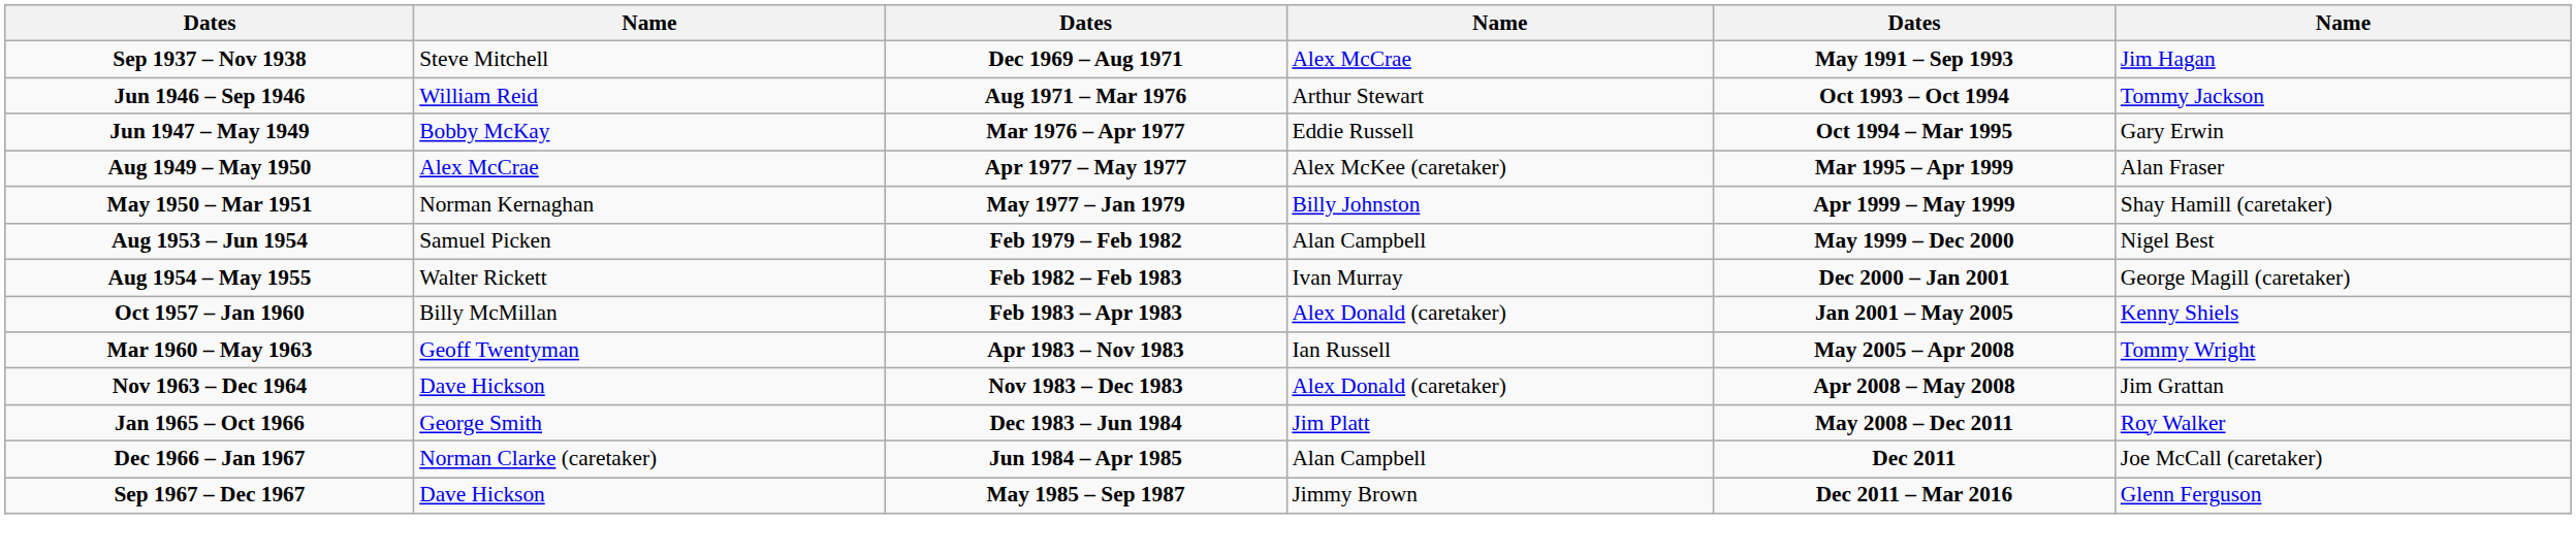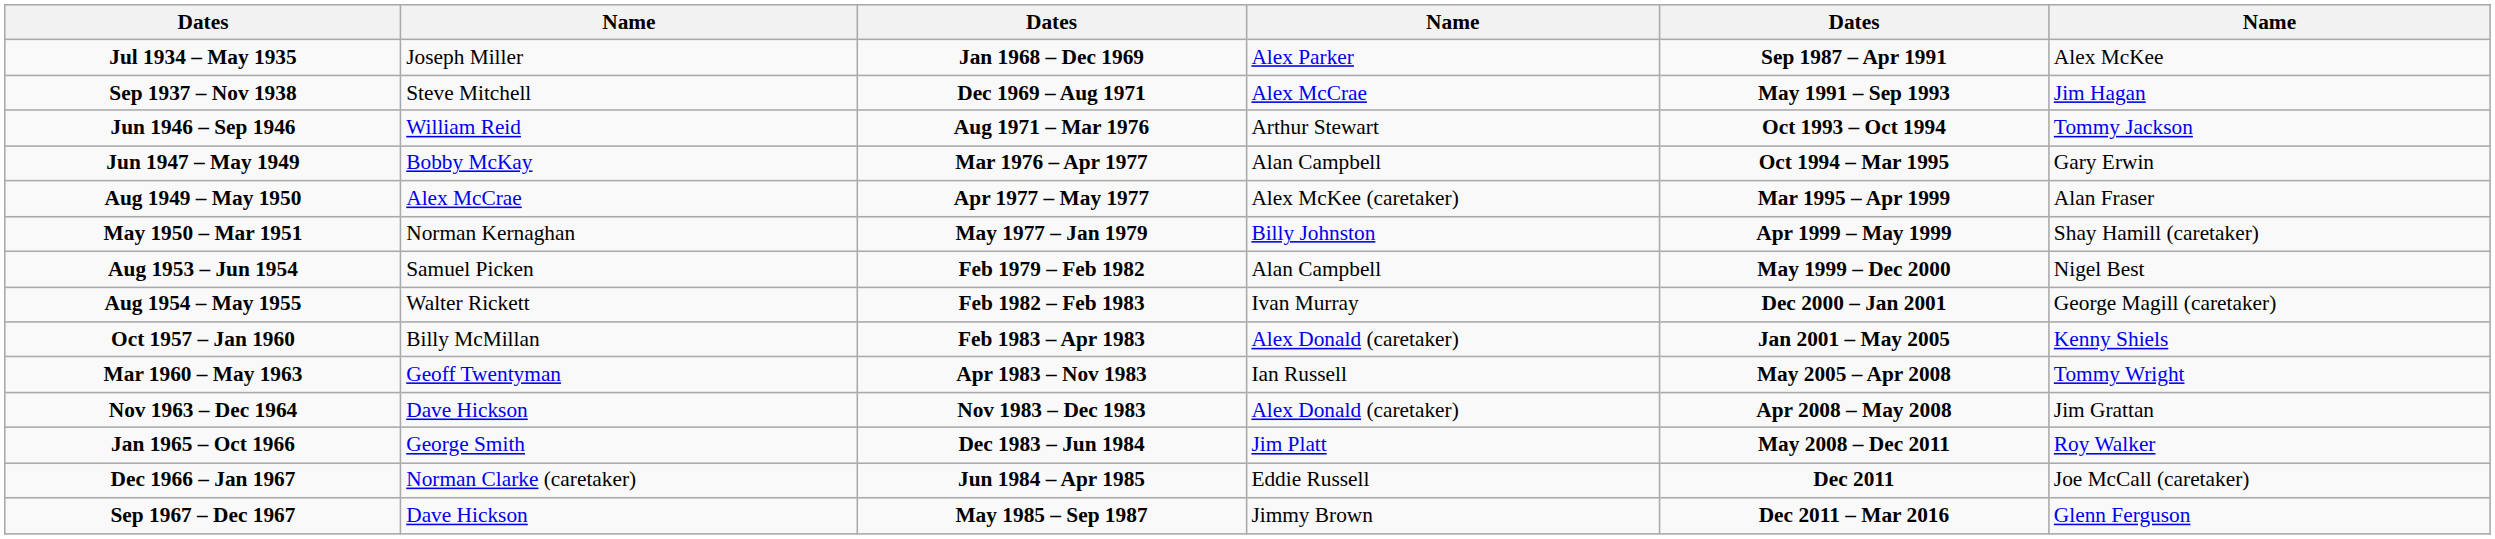 <table class="wikitable" style="font-size:85%; width:100%;">
 <tr>
 <th>Dates</th>
 <th>Name</th>
 <th>Dates</th>
 <th>Name</th>
 <th>Dates</th>
 <th>Name</th>
+</tr>
+<tr>
+<td align=center><strong>Jul 1934 – May 1935</strong></td>
+<td> Joseph Miller</td>
+<td align=center><strong>Jan 1968 – Dec 1969</strong></td>
+<td> <a href='#'>Alex Parker</a></td>
+<td align=center><strong>Sep 1987 – Apr 1991</strong></td>
+<td> Alex McKee</td>
 </tr>
 <tr>
 <td align=center><strong>Sep 1937 – Nov 1938</strong></td>
 <td> Steve Mitchell</td>
 <td align=center><strong>Dec 1969 – Aug 1971</strong></td>
 <td> <a href='#'>Alex McCrae</a></td>
 <td align=center><strong>May 1991 – Sep 1993</strong></td>
 <td> <a href='#'>Jim Hagan</a></td>
 </tr>
 <tr>
 <td align=center><strong>Jun 1946 – Sep 1946</strong></td>
 <td> <a href='#'>William Reid</a></td>
 <td align=center><strong>Aug 1971 – Mar 1976</strong></td>
 <td> Arthur Stewart</td>
 <td align=center><strong>Oct 1993 – Oct 1994</strong></td>
 <td> <a href='#'>Tommy Jackson</a></td>
 </tr>
 <tr>
 <td align=center><strong> Jun 1947 – May 1949</strong></td>
 <td> <a href='#'>Bobby McKay</a></td>
 <td align=center><strong>Mar 1976 – Apr 1977</strong></td>
-<td> Eddie Russell</td>
+<td> Alan Campbell</td>
 <td align=center><strong>Oct 1994 – Mar 1995</strong></td>
 <td> Gary Erwin</td>
 </tr>
 <tr>
 <td align=center><strong> Aug 1949 – May 1950</strong></td>
 <td> <a href='#'>Alex McCrae</a></td>
 <td align=center><strong>Apr 1977 – May 1977</strong></td>
 <td> Alex McKee (caretaker)</td>
 <td align=center><strong>Mar 1995 – Apr 1999</strong></td>
 <td> Alan Fraser</td>
 </tr>
 <tr>
 <td align=center><strong>May 1950 – Mar 1951</strong></td>
 <td> Norman Kernaghan</td>
 <td align=center><strong>May 1977 – Jan 1979</strong></td>
 <td> <a href='#'>Billy Johnston</a></td>
 <td align=center><strong>Apr 1999 – May 1999</strong></td>
 <td> Shay Hamill (caretaker)</td>
 </tr>
 <tr>
 <td align=center><strong>Aug 1953 – Jun 1954</strong></td>
 <td> Samuel Picken</td>
 <td align=center><strong>Feb 1979 – Feb 1982</strong></td>
 <td> Alan Campbell</td>
 <td align=center><strong>May 1999 – Dec 2000</strong></td>
 <td> Nigel Best</td>
 </tr>
 <tr>
 <td align=center><strong>Aug 1954 – May 1955</strong></td>
 <td> Walter Rickett</td>
 <td align=center><strong>Feb 1982 – Feb 1983</strong></td>
 <td> Ivan Murray</td>
 <td align=center><strong>Dec 2000 – Jan 2001</strong></td>
 <td> George Magill (caretaker)</td>
 </tr>
 <tr>
 <td align=center><strong>Oct 1957 – Jan 1960</strong></td>
 <td> Billy McMillan</td>
 <td align=center><strong>Feb 1983 – Apr 1983</strong></td>
 <td> <a href='#'>Alex Donald</a> (caretaker)</td>
 <td align=center><strong>Jan 2001 – May 2005</strong></td>
 <td> <a href='#'>Kenny Shiels</a></td>
 </tr>
 <tr>
 <td align=center><strong>Mar 1960 – May 1963</strong></td>
 <td> <a href='#'>Geoff Twentyman</a></td>
 <td align=center><strong>Apr 1983 – Nov 1983</strong></td>
 <td> Ian Russell</td>
 <td align=center><strong>May 2005 – Apr 2008</strong></td>
 <td> <a href='#'>Tommy Wright</a></td>
 </tr>
 <tr>
 <td align=center><strong>Nov 1963 – Dec 1964</strong></td>
 <td> <a href='#'>Dave Hickson</a></td>
 <td align=center><strong>Nov 1983 – Dec 1983</strong></td>
 <td> <a href='#'>Alex Donald</a> (caretaker)</td>
 <td align=center><strong>Apr 2008 – May 2008</strong></td>
 <td> Jim Grattan</td>
 </tr>
 <tr>
 <td align=center><strong>Jan 1965 – Oct 1966</strong></td>
 <td> <a href='#'>George Smith</a></td>
 <td align=center><strong>Dec 1983 – Jun 1984</strong></td>
 <td> <a href='#'>Jim Platt</a></td>
 <td align=center><strong>May 2008 – Dec 2011</strong></td>
 <td> <a href='#'>Roy Walker</a></td>
 </tr>
 <tr>
 <td align=center><strong>Dec 1966 – Jan 1967</strong></td>
 <td> <a href='#'>Norman Clarke</a> (caretaker)</td>
 <td align=center><strong>Jun 1984 – Apr 1985</strong></td>
-<td> Alan Campbell</td>
+<td> Eddie Russell</td>
 <td align=center><strong>Dec 2011</strong></td>
 <td> Joe McCall (caretaker)</td>
 </tr>
 <tr>
 <td align=center><strong>Sep 1967 – Dec 1967</strong></td>
 <td> <a href='#'>Dave Hickson</a></td>
 <td align=center><strong>May 1985 – Sep 1987</strong></td>
 <td> Jimmy Brown</td>
 <td align=center><strong>Dec 2011 – Mar 2016</strong></td>
 <td> <a href='#'>Glenn Ferguson</a></td>
 </tr>
 </table>
